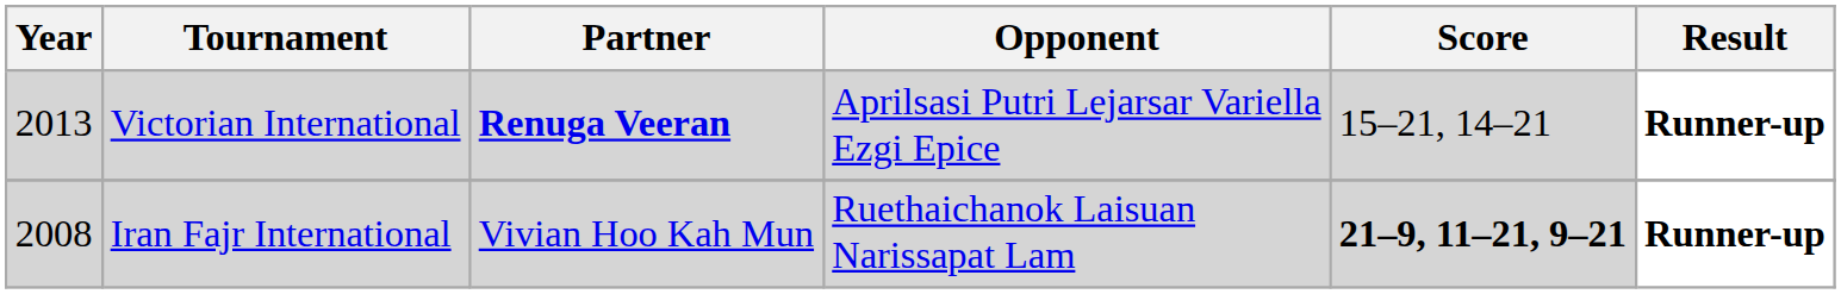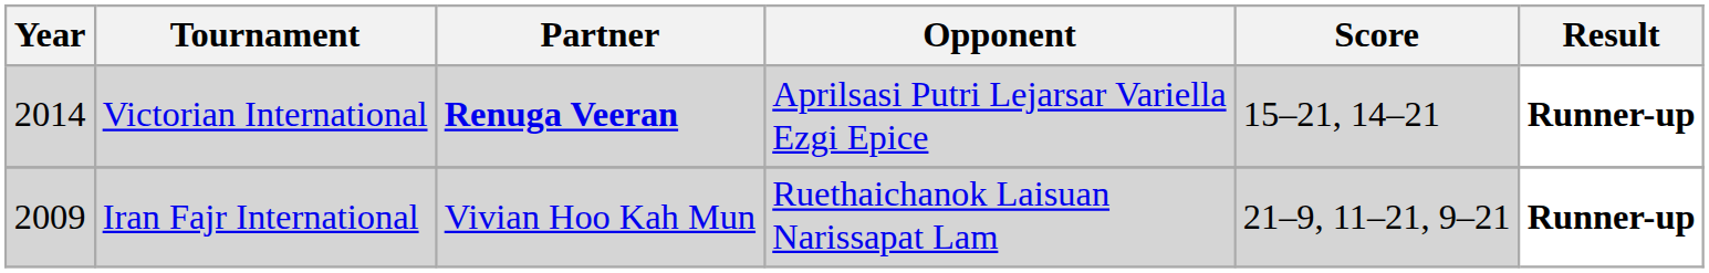 <table class="sortable wikitable" style="font-size: 90%;">
 <tr>
 <th>Year</th>
 <th>Tournament</th>
 <th>Partner</th>
 <th>Opponent</th>
 <th>Score</th>
 <th>Result</th>
 </tr>
 <tr style="background:#D5D5D5">
-<td align="center">2013</td>
+<td align="center">2014</td>
 <td align="left"><a href='#'>Victorian International</a></td>
 <td align="left"><strong> <a href='#'>Renuga Veeran</a></strong></td>
 <td align="left"> <a href='#'>Aprilsasi Putri Lejarsar Variella</a> <br>  <a href='#'>Ezgi Epice</a></td>
 <td align="left">15–21, 14–21</td>
 <td style="text-align:left; background:white"> <strong>Runner-up</strong></td>
 </tr>
 <tr>
 </tr>
 <tr style="background:#D5D5D5">
-<td align="center">2008</td>
+<td align="center">2009</td>
 <td align="left"><a href='#'>Iran Fajr International</a></td>
 <td align="left"> <a href='#'>Vivian Hoo Kah Mun</a></td>
 <td align="left"> <a href='#'>Ruethaichanok Laisuan</a> <br>  <a href='#'>Narissapat Lam</a></td>
-<td align="left"><strong>21–9, 11–21, 9–21</strong></td>
+<td align="left">21–9, 11–21, 9–21</td>
 <td style="text-align:left; background:white"> <strong>Runner-up</strong></td>
 </tr>
 </table>
